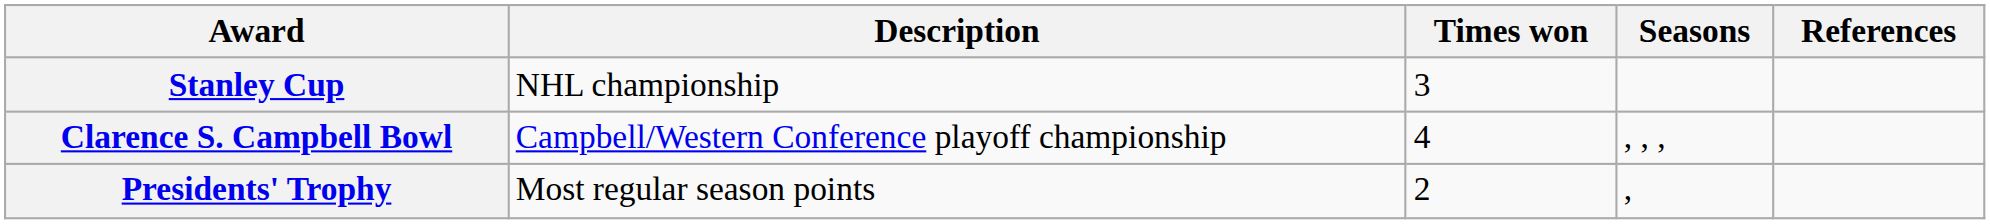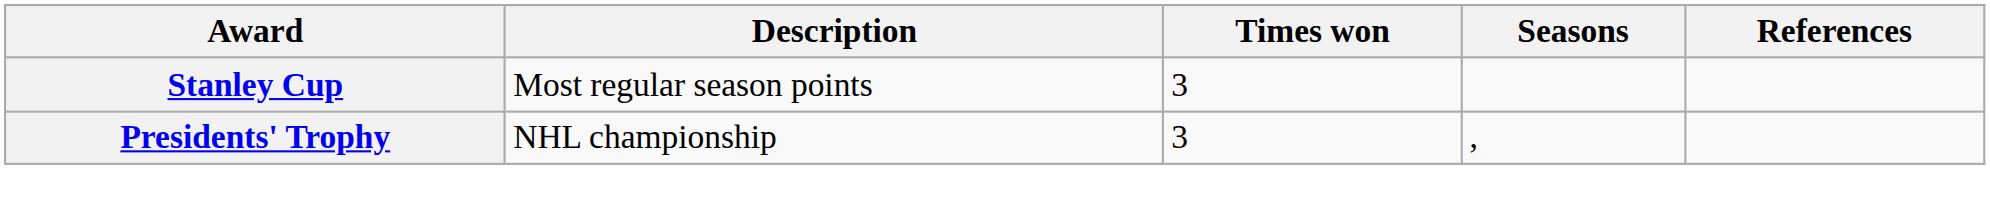 <table class="wikitable" width="75%">
 <tr>
 <th scope="col">Award</th>
 <th scope="col">Description</th>
 <th scope="col">Times won</th>
 <th scope="col">Seasons</th>
 <th scope="col">References</th>
 </tr>
 <tr>
 <th scope="row"><a href='#'>Stanley Cup</a></th>
-<td>NHL championship</td>
+<td>Most regular season points</td>
 <td>3</td>
 <td></td>
 <td></td>
 </tr>
 <tr>
-<th scope="row"><a href='#'>Clarence S. Campbell Bowl</a></th>
-<td><a href='#'>Campbell/Western Conference</a> playoff championship</td>
-<td>4</td>
-<td>, , , </td>
-<td></td>
-</tr>
-<tr>
 <th scope="row"><a href='#'>Presidents' Trophy</a></th>
-<td>Most regular season points</td>
-<td>2</td>
+<td>NHL championship</td>
+<td>3</td>
 <td>, </td>
 <td></td>
 </tr>
 </table>
